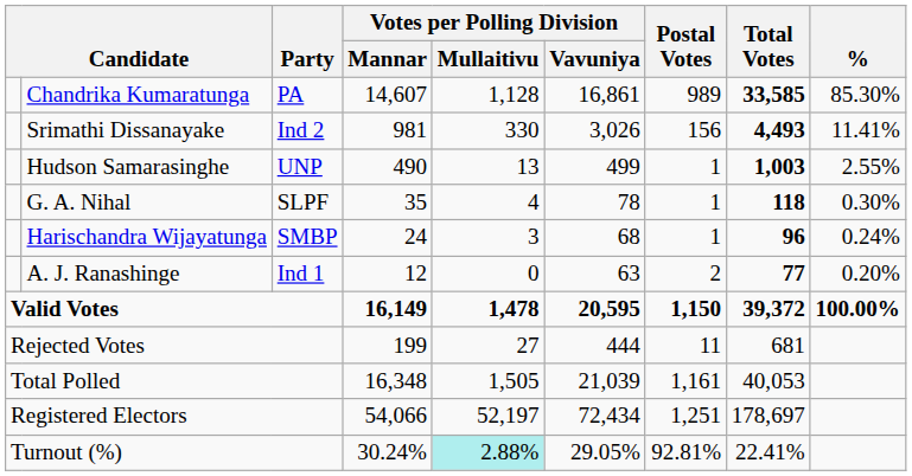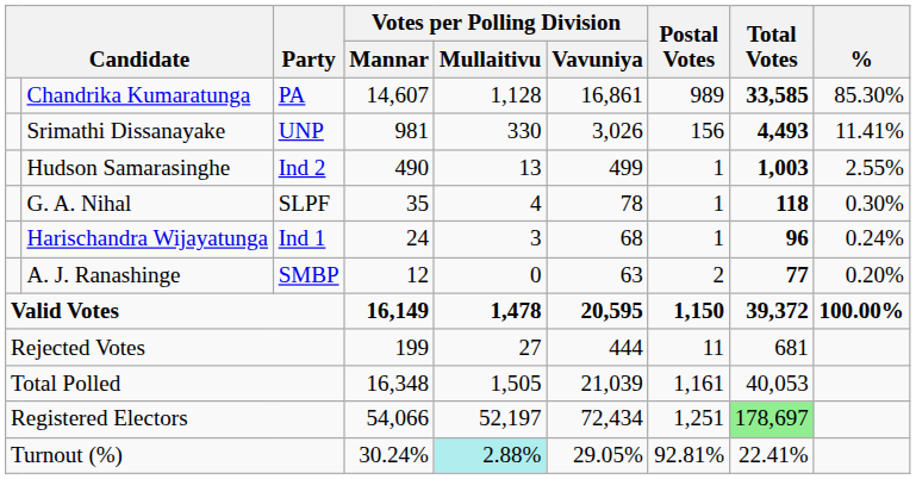 <table class="wikitable" border="1" style="text-align:right;">
 <tr>
 <th align=left valign=bottom rowspan=2 colspan=2>Candidate</th>
 <th align=left valign=bottom rowspan=2 width="40">Party</th>
 <th colspan=3>Votes per Polling Division</th>
 <th align=center valign=bottom rowspan=2 width="50">Postal<br>Votes</th>
 <th align=center valign=bottom rowspan=2 width="50">Total Votes</th>
 <th align=center valign=bottom rowspan=2 width="50">%</th>
 </tr>
 <tr>
 <th align=center valign=bottom width="50">Mannar</th>
 <th align=center valign=bottom width="50">Mullaitivu</th>
 <th align=center valign=bottom width="50">Vavuniya</th>
 </tr>
 <tr>
 <td bgcolor=> </td>
 <td align=left><a href='#'>Chandrika Kumaratunga</a></td>
 <td align=left><a href='#'>PA</a></td>
 <td>14,607</td>
 <td>1,128</td>
 <td>16,861</td>
 <td>989</td>
 <td><strong>33,585</strong></td>
 <td>85.30%</td>
 </tr>
 <tr>
 <td bgcolor=> </td>
 <td align=left>Srimathi Dissanayake</td>
-<td align=left><a href='#'>Ind 2</a></td>
+<td align=left><a href='#'>UNP</a></td>
 <td>981</td>
 <td>330</td>
 <td>3,026</td>
 <td>156</td>
 <td><strong>4,493</strong></td>
 <td>11.41%</td>
 </tr>
 <tr>
 <td bgcolor=> </td>
 <td align=left>Hudson Samarasinghe</td>
-<td align=left><a href='#'>UNP</a></td>
+<td align=left><a href='#'>Ind 2</a></td>
 <td>490</td>
 <td>13</td>
 <td>499</td>
 <td>1</td>
 <td><strong>1,003</strong></td>
 <td>2.55%</td>
 </tr>
 <tr>
 <td bgcolor=> </td>
 <td align=left>G. A. Nihal</td>
 <td align=left>SLPF</td>
 <td>35</td>
 <td>4</td>
 <td>78</td>
 <td>1</td>
 <td><strong>118</strong></td>
 <td>0.30%</td>
 </tr>
 <tr>
 <td bgcolor=> </td>
 <td align=left><a href='#'>Harischandra Wijayatunga</a></td>
-<td align=left><a href='#'>SMBP</a></td>
+<td align=left><a href='#'>Ind 1</a></td>
 <td>24</td>
 <td>3</td>
 <td>68</td>
 <td>1</td>
 <td><strong>96</strong></td>
 <td>0.24%</td>
 </tr>
 <tr>
 <td bgcolor=> </td>
 <td align=left>A. J. Ranashinge</td>
-<td align=left><a href='#'>Ind 1</a></td>
+<td align=left><a href='#'>SMBP</a></td>
 <td>12</td>
 <td>0</td>
 <td>63</td>
 <td>2</td>
 <td><strong>77</strong></td>
 <td>0.20%</td>
 </tr>
 <tr>
 <td align=left colspan=3><strong>Valid Votes</strong></td>
 <td><strong>16,149</strong></td>
 <td><strong>1,478</strong></td>
 <td><strong>20,595</strong></td>
 <td><strong>1,150</strong></td>
 <td><strong>39,372</strong></td>
 <td><strong>100.00%</strong></td>
 </tr>
 <tr>
 <td align=left colspan=3>Rejected Votes</td>
 <td>199</td>
 <td>27</td>
 <td>444</td>
 <td>11</td>
 <td>681</td>
 <td></td>
 </tr>
 <tr>
 <td align=left colspan=3>Total Polled</td>
 <td>16,348</td>
 <td>1,505</td>
 <td>21,039</td>
 <td>1,161</td>
 <td>40,053</td>
 <td></td>
 </tr>
 <tr>
 <td align=left colspan=3>Registered Electors</td>
 <td>54,066</td>
 <td>52,197</td>
 <td>72,434</td>
 <td>1,251</td>
-<td>178,697</td>
+<td style="background: lightgreen;">178,697</td>
 <td></td>
 </tr>
 <tr>
 <td align=left colspan=3>Turnout (%)</td>
 <td>30.24%</td>
 <td style="background: paleturquoise;">2.88%</td>
 <td>29.05%</td>
 <td>92.81%</td>
 <td>22.41%</td>
 <td></td>
 </tr>
 </table>
